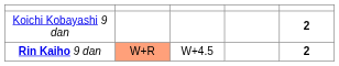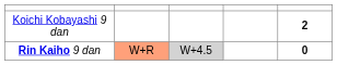 <table class="toccolours" border="1" cellpadding="4" cellspacing="0" style="border-collapse: collapse; margin:0;">
 <tr>
 <th width=150></th>
 <th width=70></th>
 <th width=70></th>
 <th width=70></th>
 <th width=70></th>
 </tr>
 <tr align=center>
 <td><a href='#'>Koichi Kobayashi</a> <em>9 dan</em></td>
 <td></td>
 <td></td>
 <td></td>
 <td><strong>2</strong></td>
 </tr>
 <tr align=center>
 <td><strong><a href='#'>Rin Kaiho</a></strong> <em>9 dan</em></td>
 <td style="background: lightsalmon;">W+R</td>
-<td>W+4.5</td>
+<td style="background: lightgrey;">W+4.5</td>
 <td></td>
-<td><strong>2</strong></td>
+<td><strong>0</strong></td>
 </tr>
 </table>
